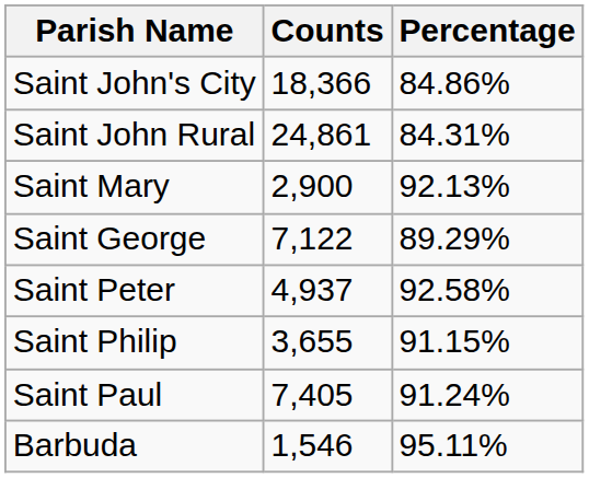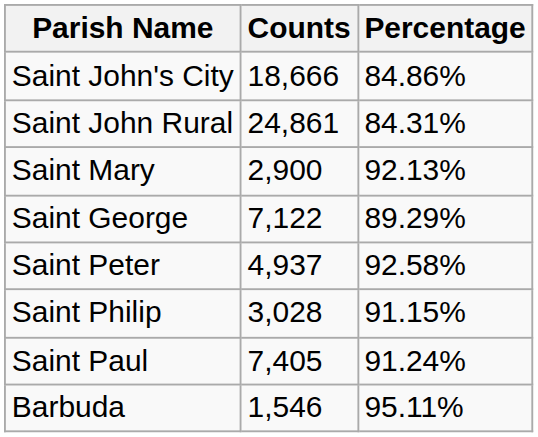 <table class="wikitable sortable mw-collapsible">
 <tr>
 <th>Parish Name</th>
 <th>Counts</th>
 <th>Percentage</th>
 </tr>
 <tr>
 <td>Saint John's City</td>
-<td>18,366</td>
+<td>18,666</td>
 <td>84.86%</td>
 </tr>
 <tr>
 <td>Saint John Rural</td>
 <td>24,861</td>
 <td>84.31%</td>
 </tr>
 <tr>
 <td>Saint Mary</td>
 <td>2,900</td>
 <td>92.13%</td>
 </tr>
 <tr>
 <td>Saint George</td>
 <td>7,122</td>
 <td>89.29%</td>
 </tr>
 <tr>
 <td>Saint Peter</td>
 <td>4,937</td>
 <td>92.58%</td>
 </tr>
 <tr>
 <td>Saint Philip</td>
-<td>3,655</td>
+<td>3,028</td>
 <td>91.15%</td>
 </tr>
 <tr>
 <td>Saint Paul</td>
 <td>7,405</td>
 <td>91.24%</td>
 </tr>
 <tr>
 <td>Barbuda</td>
 <td>1,546</td>
 <td>95.11%</td>
 </tr>
 </table>
